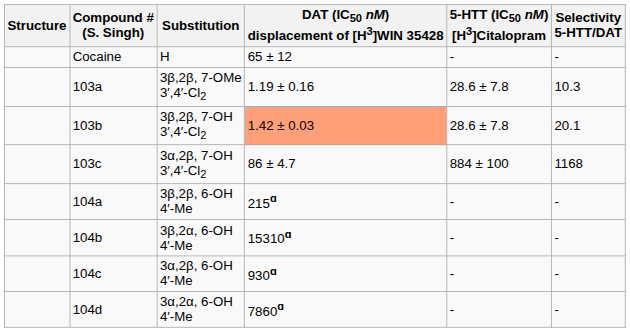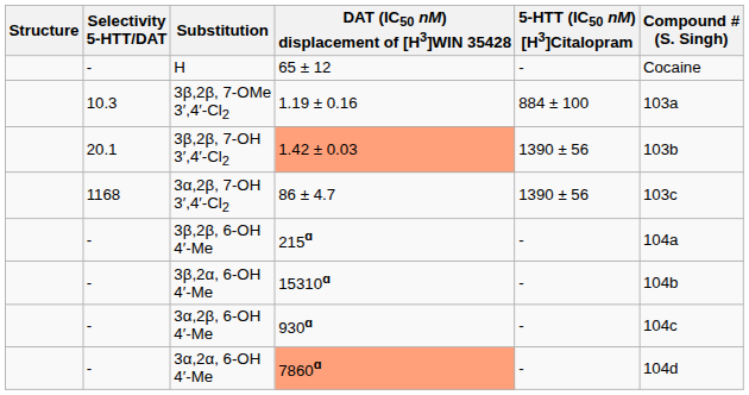 <table class="wikitable sortable">
 <tr>
 <th>Structure</th>
-<th>Compound #<br>(S. Singh)</th>
+<th>Selectivity<br>5-HTT/DAT</th>
 <th>Substitution</th>
 <th>DAT (IC<sub>50</sub> <em>nM</em>)<br>displacement of [H<sup>3</sup>]WIN 35428</th>
 <th>5-HTT (IC<sub>50</sub> <em>nM</em>)<br>[H<sup>3</sup>]Citalopram</th>
-<th>Selectivity<br>5-HTT/DAT</th>
+<th>Compound #<br>(S. Singh)</th>
 </tr>
 <tr>
 <td></td>
-<td>Cocaine</td>
+<td>-</td>
 <td>H</td>
 <td>65 ± 12</td>
 <td>-</td>
-<td>-</td>
+<td>Cocaine</td>
 </tr>
 <tr>
 <td></td>
-<td>103a</td>
+<td>10.3</td>
 <td>3β,2β, 7-OMe<br>3′,4′-Cl<sub>2</sub></td>
 <td>1.19 ± 0.16</td>
-<td>28.6 ± 7.8</td>
-<td>10.3</td>
+<td>884 ± 100</td>
+<td>103a</td>
 </tr>
 <tr>
 <td></td>
-<td>103b</td>
+<td>20.1</td>
 <td>3β,2β, 7-OH<br>3′,4′-Cl<sub>2</sub></td>
 <td style="background: lightsalmon;">1.42 ± 0.03</td>
-<td>28.6 ± 7.8</td>
-<td>20.1</td>
+<td>1390 ± 56</td>
+<td>103b</td>
 </tr>
 <tr>
 <td></td>
-<td>103c</td>
+<td>1168</td>
 <td>3α,2β, 7-OH<br>3′,4′-Cl<sub>2</sub></td>
 <td>86 ± 4.7</td>
-<td>884 ± 100</td>
-<td>1168</td>
+<td>1390 ± 56</td>
+<td>103c</td>
 </tr>
 <tr>
 <td></td>
-<td>104a</td>
+<td>-</td>
 <td>3β,2β, 6-OH<br>4′-Me</td>
 <td>215<sup><strong>ɑ</strong></sup></td>
 <td>-</td>
-<td>-</td>
+<td>104a</td>
 </tr>
 <tr>
 <td></td>
-<td>104b</td>
+<td>-</td>
 <td>3β,2α, 6-OH<br>4′-Me</td>
 <td>15310<sup><strong>ɑ</strong></sup></td>
 <td>-</td>
-<td>-</td>
+<td>104b</td>
 </tr>
 <tr>
 <td></td>
-<td>104c</td>
+<td>-</td>
 <td>3α,2β, 6-OH<br>4′-Me</td>
 <td>930<sup><strong>ɑ</strong></sup></td>
 <td>-</td>
-<td>-</td>
+<td>104c</td>
 </tr>
 <tr>
 <td></td>
+<td>-</td>
+<td>3α,2α, 6-OH<br>4′-Me</td>
+<td style="background: lightsalmon;">7860<sup><strong>ɑ</strong></sup></td>
+<td>-</td>
 <td>104d</td>
-<td>3α,2α, 6-OH<br>4′-Me</td>
-<td>7860<sup><strong>ɑ</strong></sup></td>
-<td>-</td>
-<td>-</td>
 </tr>
 </table>
